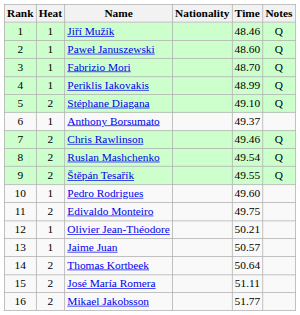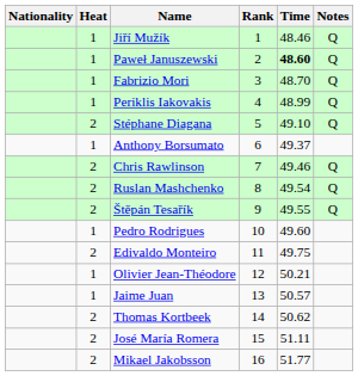 <table class="wikitable sortable" style="text-align:center">
 <tr>
-<th>Rank</th>
+<th>Nationality</th>
 <th>Heat</th>
 <th>Name</th>
-<th>Nationality</th>
+<th>Rank</th>
 <th>Time</th>
 <th>Notes</th>
 </tr>
 <tr bgcolor=ccffcc>
-<td>1</td>
+<td align=left></td>
 <td>1</td>
 <td align=left><a href='#'>Jiří Mužík</a></td>
-<td align=left></td>
+<td>1</td>
 <td>48.46</td>
 <td>Q</td>
 </tr>
 <tr bgcolor=ccffcc>
-<td>2</td>
+<td align=left></td>
 <td>1</td>
 <td align=left><a href='#'>Paweł Januszewski</a></td>
-<td align=left></td>
-<td>48.60</td>
+<td>2</td>
+<td><strong>48.60</strong></td>
 <td>Q</td>
 </tr>
 <tr bgcolor=ccffcc>
-<td>3</td>
+<td align=left></td>
 <td>1</td>
 <td align=left><a href='#'>Fabrizio Mori</a></td>
-<td align=left></td>
+<td>3</td>
 <td>48.70</td>
 <td>Q</td>
 </tr>
 <tr bgcolor=ccffcc>
-<td>4</td>
+<td align=left></td>
 <td>1</td>
 <td align=left><a href='#'>Periklis Iakovakis</a></td>
-<td align=left></td>
+<td>4</td>
 <td>48.99</td>
 <td>Q</td>
 </tr>
 <tr bgcolor=ccffcc>
-<td>5</td>
+<td align=left></td>
 <td>2</td>
 <td align=left><a href='#'>Stéphane Diagana</a></td>
-<td align=left></td>
+<td>5</td>
 <td>49.10</td>
 <td>Q</td>
 </tr>
 <tr>
-<td>6</td>
+<td align=left></td>
 <td>1</td>
 <td align=left><a href='#'>Anthony Borsumato</a></td>
-<td align=left></td>
+<td>6</td>
 <td>49.37</td>
 <td></td>
 </tr>
 <tr bgcolor=ccffcc>
-<td>7</td>
+<td align=left></td>
 <td>2</td>
 <td align=left><a href='#'>Chris Rawlinson</a></td>
-<td align=left></td>
+<td>7</td>
 <td>49.46</td>
 <td>Q</td>
 </tr>
 <tr bgcolor=ccffcc>
-<td>8</td>
+<td align=left></td>
 <td>2</td>
 <td align=left><a href='#'>Ruslan Mashchenko</a></td>
-<td align=left></td>
+<td>8</td>
 <td>49.54</td>
 <td>Q</td>
 </tr>
 <tr bgcolor=ccffcc>
-<td>9</td>
+<td align=left></td>
 <td>2</td>
 <td align=left><a href='#'>Štěpán Tesařík</a></td>
-<td align=left></td>
+<td>9</td>
 <td>49.55</td>
 <td>Q</td>
 </tr>
 <tr>
-<td>10</td>
+<td align=left></td>
 <td>1</td>
 <td align=left><a href='#'>Pedro Rodrigues</a></td>
-<td align=left></td>
+<td>10</td>
 <td>49.60</td>
 <td></td>
 </tr>
 <tr>
-<td>11</td>
+<td align=left></td>
 <td>2</td>
 <td align=left><a href='#'>Edivaldo Monteiro</a></td>
-<td align=left></td>
+<td>11</td>
 <td>49.75</td>
 <td></td>
 </tr>
 <tr>
-<td>12</td>
+<td align=left></td>
 <td>1</td>
 <td align=left><a href='#'>Olivier Jean-Théodore</a></td>
-<td align=left></td>
+<td>12</td>
 <td>50.21</td>
 <td></td>
 </tr>
 <tr>
-<td>13</td>
+<td align=left></td>
 <td>1</td>
 <td align=left><a href='#'>Jaime Juan</a></td>
-<td align=left></td>
+<td>13</td>
 <td>50.57</td>
 <td></td>
 </tr>
 <tr>
-<td>14</td>
+<td align=left></td>
 <td>2</td>
 <td align=left><a href='#'>Thomas Kortbeek</a></td>
-<td align=left></td>
-<td>50.64</td>
+<td>14</td>
+<td>50.62</td>
 <td></td>
 </tr>
 <tr>
-<td>15</td>
+<td align=left></td>
 <td>2</td>
 <td align=left><a href='#'>José María Romera</a></td>
-<td align=left></td>
+<td>15</td>
 <td>51.11</td>
 <td></td>
 </tr>
 <tr>
-<td>16</td>
+<td align=left></td>
 <td>2</td>
 <td align=left><a href='#'>Mikael Jakobsson</a></td>
-<td align=left></td>
+<td>16</td>
 <td>51.77</td>
 <td></td>
 </tr>
 </table>
